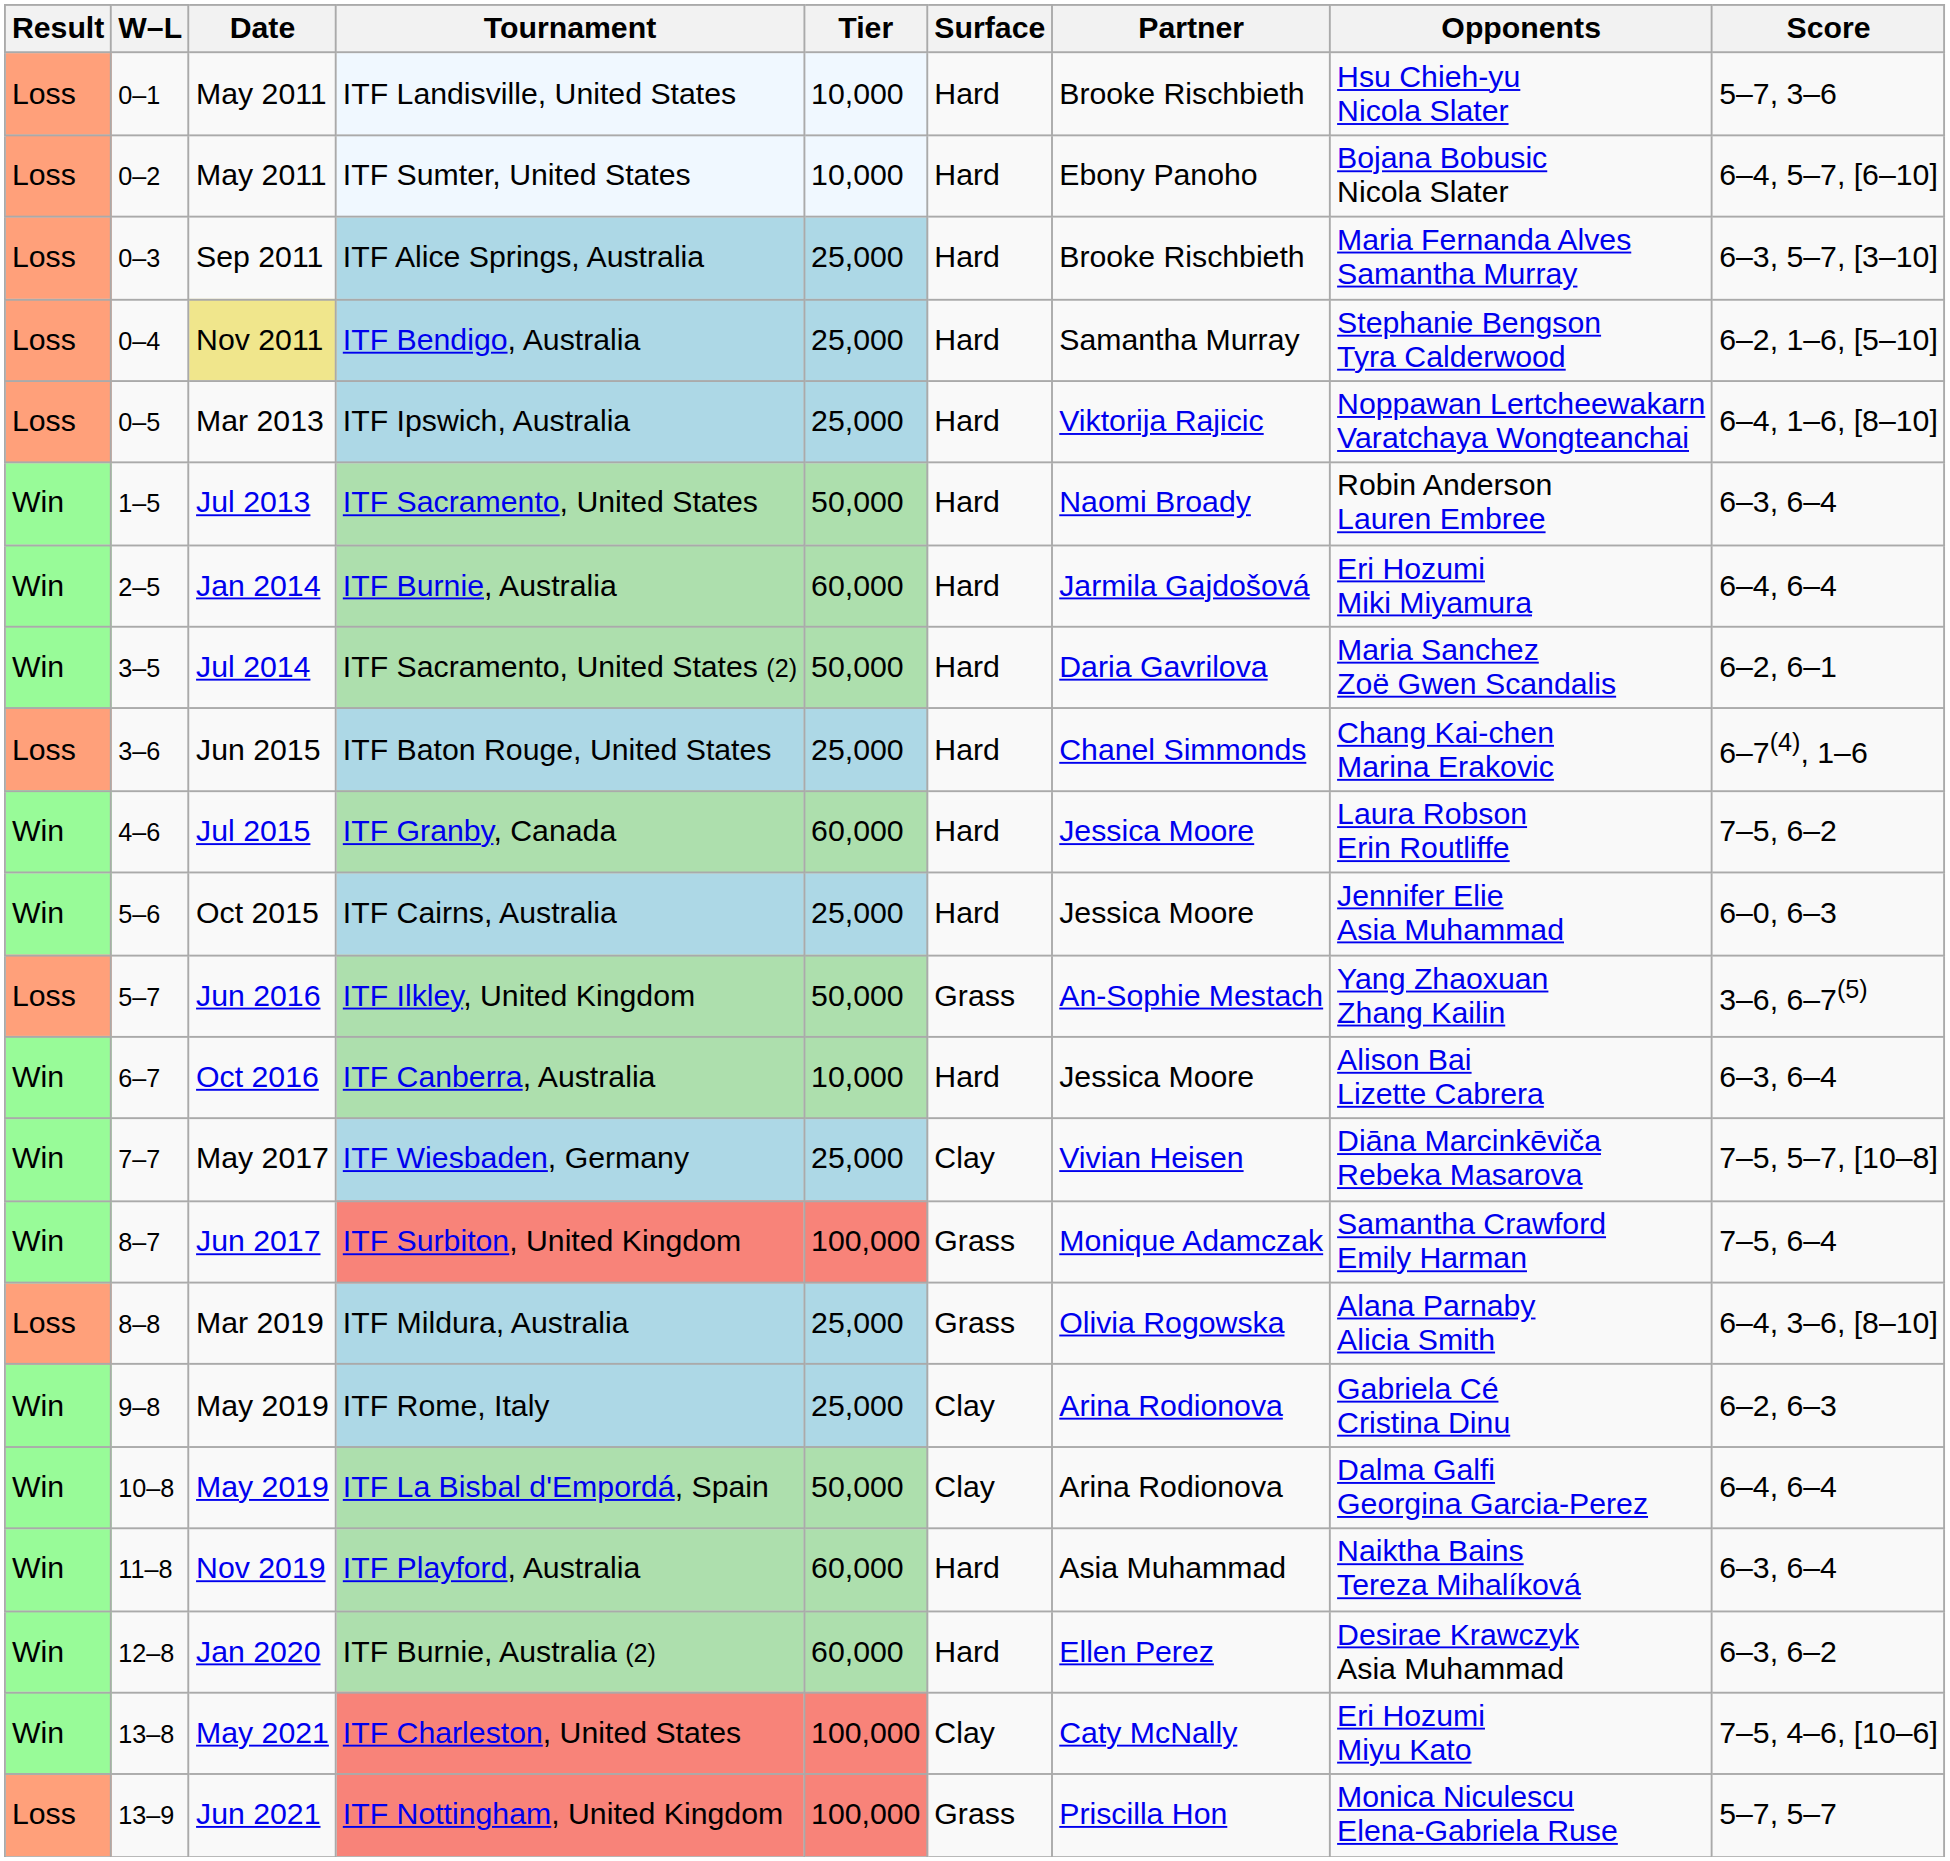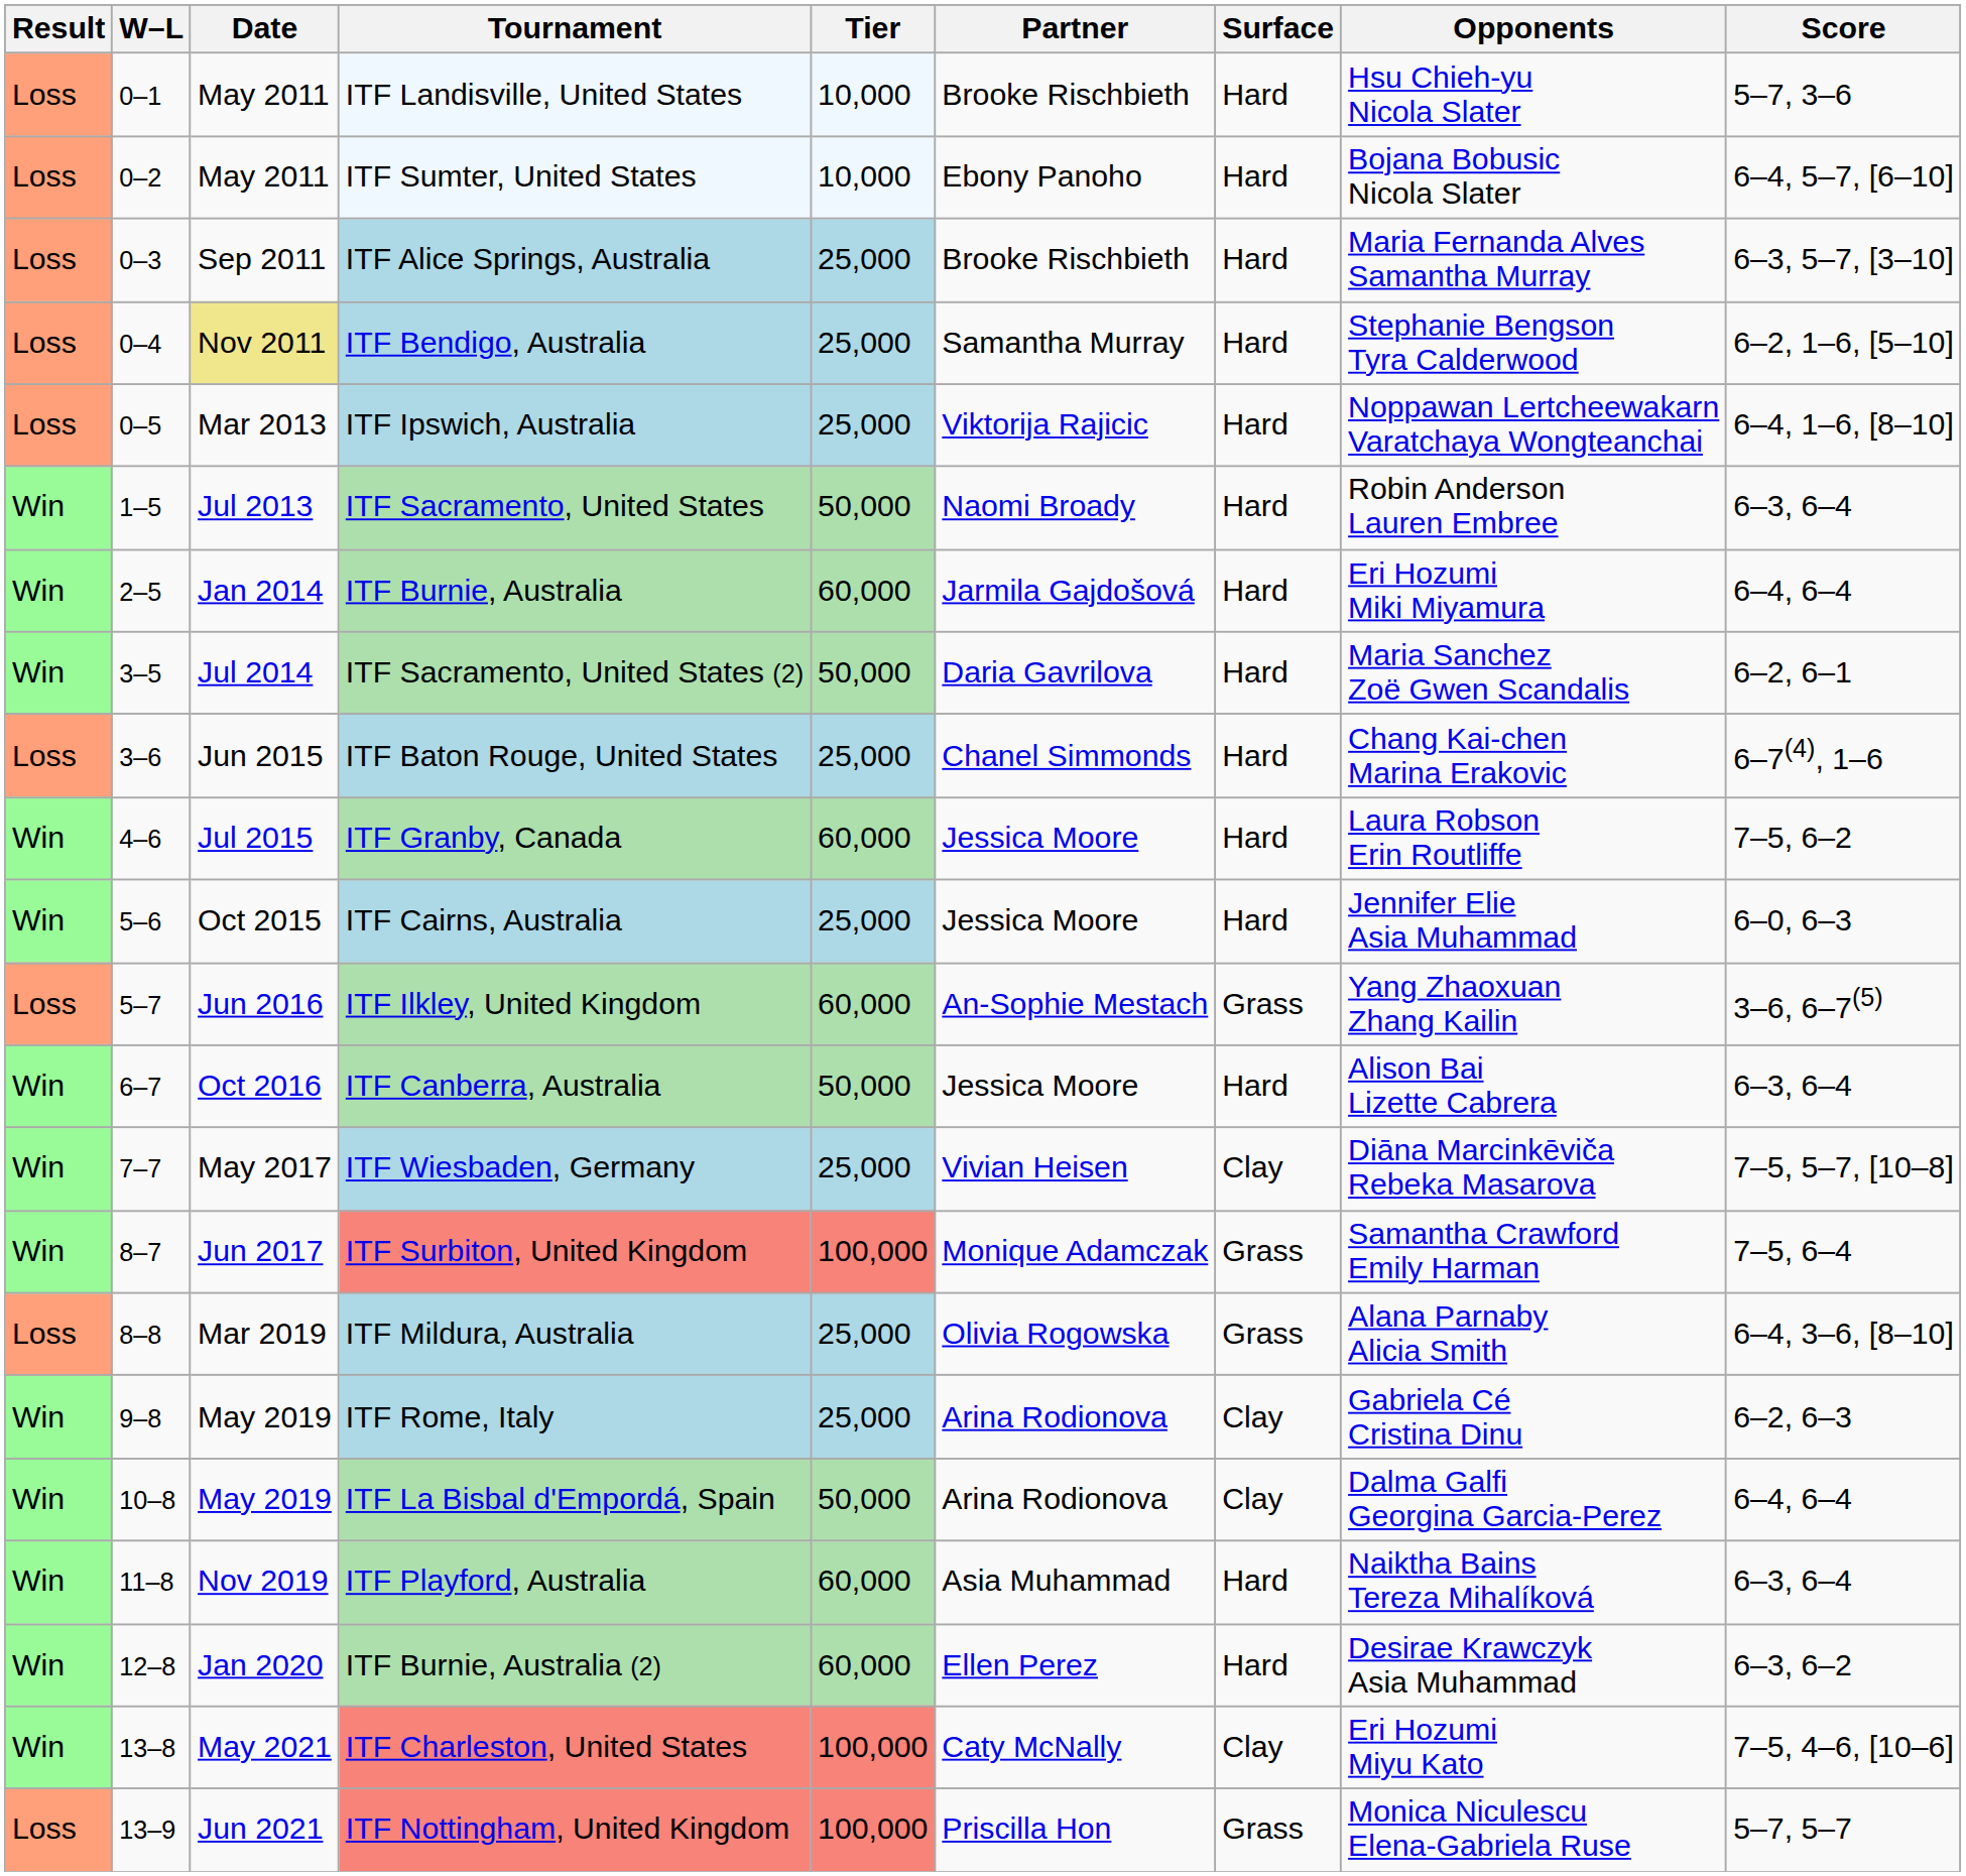 <table class="sortable wikitable">
 <tr>
 <th>Result</th>
 <th class="unsortable">W–L</th>
 <th>Date</th>
 <th>Tournament</th>
 <th>Tier</th>
+<th>Partner</th>
 <th>Surface</th>
-<th>Partner</th>
 <th>Opponents</th>
 <th class="unsortable">Score</th>
 </tr>
 <tr>
 <td style="background:#ffa07a;">Loss</td>
 <td><small>0–1</small></td>
 <td>May 2011</td>
 <td style="background:#f0f8ff;">ITF Landisville, United States</td>
 <td style="background:#f0f8ff;">10,000</td>
+<td> Brooke Rischbieth</td>
 <td>Hard</td>
-<td> Brooke Rischbieth</td>
 <td> <a href='#'>Hsu Chieh-yu</a> <br>  <a href='#'>Nicola Slater</a></td>
 <td>5–7, 3–6</td>
 </tr>
 <tr>
 <td style="background:#ffa07a;">Loss</td>
 <td><small>0–2</small></td>
 <td>May 2011</td>
 <td style="background:#f0f8ff;">ITF Sumter, United States</td>
 <td style="background:#f0f8ff;">10,000</td>
+<td> Ebony Panoho</td>
 <td>Hard</td>
-<td> Ebony Panoho</td>
 <td> <a href='#'>Bojana Bobusic</a> <br>  Nicola Slater</td>
 <td>6–4, 5–7, [6–10]</td>
 </tr>
 <tr>
 <td style="background:#ffa07a;">Loss</td>
 <td><small>0–3</small></td>
 <td>Sep 2011</td>
 <td style="background:lightblue;">ITF Alice Springs, Australia</td>
 <td style="background:lightblue;">25,000</td>
+<td> Brooke Rischbieth</td>
 <td>Hard</td>
-<td> Brooke Rischbieth</td>
 <td> <a href='#'>Maria Fernanda Alves</a> <br>  <a href='#'>Samantha Murray</a></td>
 <td>6–3, 5–7, [3–10]</td>
 </tr>
 <tr>
 <td style="background:#ffa07a;">Loss</td>
 <td><small>0–4</small></td>
 <td style="background: khaki;">Nov 2011</td>
 <td style="background:lightblue;"><a href='#'>ITF Bendigo</a>, Australia</td>
 <td style="background:lightblue;">25,000</td>
+<td> Samantha Murray</td>
 <td>Hard</td>
-<td> Samantha Murray</td>
 <td> <a href='#'>Stephanie Bengson</a> <br>  <a href='#'>Tyra Calderwood</a></td>
 <td>6–2, 1–6, [5–10]</td>
 </tr>
 <tr>
 <td style="background:#ffa07a;">Loss</td>
 <td><small>0–5</small></td>
 <td>Mar 2013</td>
 <td style="background:lightblue;">ITF Ipswich, Australia</td>
 <td style="background:lightblue;">25,000</td>
+<td> <a href='#'>Viktorija Rajicic</a></td>
 <td>Hard</td>
-<td> <a href='#'>Viktorija Rajicic</a></td>
 <td> <a href='#'>Noppawan Lertcheewakarn</a> <br>  <a href='#'>Varatchaya Wongteanchai</a></td>
 <td>6–4, 1–6, [8–10]</td>
 </tr>
 <tr>
 <td style="background:#98fb98;">Win</td>
 <td><small>1–5</small></td>
 <td><a href='#'>Jul 2013</a></td>
 <td style="background:#addfad;"><a href='#'>ITF Sacramento</a>, United States</td>
 <td style="background:#addfad;">50,000</td>
+<td> <a href='#'>Naomi Broady</a></td>
 <td>Hard</td>
-<td> <a href='#'>Naomi Broady</a></td>
 <td> Robin Anderson <br>  <a href='#'>Lauren Embree</a></td>
 <td>6–3, 6–4</td>
 </tr>
 <tr>
 <td style="background:#98fb98;">Win</td>
 <td><small>2–5</small></td>
 <td><a href='#'>Jan 2014</a></td>
 <td style="background:#addfad;"><a href='#'>ITF Burnie</a>, Australia</td>
 <td style="background:#addfad;">60,000</td>
+<td> <a href='#'>Jarmila Gajdošová</a></td>
 <td>Hard</td>
-<td> <a href='#'>Jarmila Gajdošová</a></td>
 <td> <a href='#'>Eri Hozumi</a> <br>  <a href='#'>Miki Miyamura</a></td>
 <td>6–4, 6–4</td>
 </tr>
 <tr>
 <td style="background:#98fb98;">Win</td>
 <td><small>3–5</small></td>
 <td><a href='#'>Jul 2014</a></td>
 <td style="background:#addfad;">ITF Sacramento, United States <small>(2)</small></td>
 <td style="background:#addfad;">50,000</td>
+<td> <a href='#'>Daria Gavrilova</a></td>
 <td>Hard</td>
-<td> <a href='#'>Daria Gavrilova</a></td>
 <td> <a href='#'>Maria Sanchez</a> <br>  <a href='#'>Zoë Gwen Scandalis</a></td>
 <td>6–2, 6–1</td>
 </tr>
 <tr>
 <td style="background:#ffa07a;">Loss</td>
 <td><small>3–6</small></td>
 <td>Jun 2015</td>
 <td style="background:lightblue;">ITF Baton Rouge, United States</td>
 <td style="background:lightblue;">25,000</td>
+<td> <a href='#'>Chanel Simmonds</a></td>
 <td>Hard</td>
-<td> <a href='#'>Chanel Simmonds</a></td>
 <td> <a href='#'>Chang Kai-chen</a> <br>  <a href='#'>Marina Erakovic</a></td>
 <td>6–7<sup>(4)</sup>, 1–6</td>
 </tr>
 <tr>
 <td style="background:#98fb98;">Win</td>
 <td><small>4–6</small></td>
 <td><a href='#'>Jul 2015</a></td>
 <td style="background:#addfad;"><a href='#'>ITF Granby</a>, Canada</td>
 <td style="background:#addfad;">60,000</td>
+<td> <a href='#'>Jessica Moore</a></td>
 <td>Hard</td>
-<td> <a href='#'>Jessica Moore</a></td>
 <td> <a href='#'>Laura Robson</a> <br>  <a href='#'>Erin Routliffe</a></td>
 <td>7–5, 6–2</td>
 </tr>
 <tr>
 <td style="background:#98fb98;">Win</td>
 <td><small>5–6</small></td>
 <td>Oct 2015</td>
 <td style="background:lightblue;">ITF Cairns, Australia</td>
 <td style="background:lightblue;">25,000</td>
+<td> Jessica Moore</td>
 <td>Hard</td>
-<td> Jessica Moore</td>
 <td> <a href='#'>Jennifer Elie</a> <br>  <a href='#'>Asia Muhammad</a></td>
 <td>6–0, 6–3</td>
 </tr>
 <tr>
 <td style="background:#ffa07a;">Loss</td>
 <td><small>5–7</small></td>
 <td><a href='#'>Jun 2016</a></td>
 <td style="background:#addfad;"><a href='#'>ITF Ilkley</a>, United Kingdom</td>
-<td style="background:#addfad;">50,000</td>
+<td style="background:#addfad;">60,000</td>
+<td> <a href='#'>An-Sophie Mestach</a></td>
 <td>Grass</td>
-<td> <a href='#'>An-Sophie Mestach</a></td>
 <td> <a href='#'>Yang Zhaoxuan</a> <br>  <a href='#'>Zhang Kailin</a></td>
 <td>3–6, 6–7<sup>(5)</sup></td>
 </tr>
 <tr>
 <td style="background:#98fb98;">Win</td>
 <td><small>6–7</small></td>
 <td><a href='#'>Oct 2016</a></td>
 <td style="background:#addfad;"><a href='#'>ITF Canberra</a>, Australia</td>
-<td style="background:#addfad;">10,000</td>
+<td style="background:#addfad;">50,000</td>
+<td> Jessica Moore</td>
 <td>Hard</td>
-<td> Jessica Moore</td>
 <td> <a href='#'>Alison Bai</a> <br>  <a href='#'>Lizette Cabrera</a></td>
 <td>6–3, 6–4</td>
 </tr>
 <tr>
 <td style="background:#98fb98;">Win</td>
 <td><small>7–7</small></td>
 <td>May 2017</td>
 <td style="background:lightblue;"><a href='#'>ITF Wiesbaden</a>, Germany</td>
 <td style="background:lightblue;">25,000</td>
+<td> <a href='#'>Vivian Heisen</a></td>
 <td>Clay</td>
-<td> <a href='#'>Vivian Heisen</a></td>
 <td> <a href='#'>Diāna Marcinkēviča</a> <br>  <a href='#'>Rebeka Masarova</a></td>
 <td>7–5, 5–7, [10–8]</td>
 </tr>
 <tr>
 <td style="background:#98fb98;">Win</td>
 <td><small>8–7</small></td>
 <td><a href='#'>Jun 2017</a></td>
 <td style="background:#f88379;"><a href='#'>ITF Surbiton</a>, United Kingdom</td>
 <td style="background:#f88379;">100,000</td>
+<td> <a href='#'>Monique Adamczak</a></td>
 <td>Grass</td>
-<td> <a href='#'>Monique Adamczak</a></td>
 <td> <a href='#'>Samantha Crawford</a> <br>  <a href='#'>Emily Harman</a></td>
 <td>7–5, 6–4</td>
 </tr>
 <tr>
 <td style="background:#ffa07a;">Loss</td>
 <td><small>8–8</small></td>
 <td>Mar 2019</td>
 <td style="background:lightblue;">ITF Mildura, Australia</td>
 <td style="background:lightblue;">25,000</td>
+<td> <a href='#'>Olivia Rogowska</a></td>
 <td>Grass</td>
-<td> <a href='#'>Olivia Rogowska</a></td>
 <td> <a href='#'>Alana Parnaby</a> <br>  <a href='#'>Alicia Smith</a></td>
 <td>6–4, 3–6, [8–10]</td>
 </tr>
 <tr>
 <td style="background:#98fb98;">Win</td>
 <td><small>9–8</small></td>
 <td>May 2019</td>
 <td style="background:lightblue;">ITF Rome, Italy</td>
 <td style="background:lightblue;">25,000</td>
+<td> <a href='#'>Arina Rodionova</a></td>
 <td>Clay</td>
-<td> <a href='#'>Arina Rodionova</a></td>
 <td> <a href='#'>Gabriela Cé</a> <br>  <a href='#'>Cristina Dinu</a></td>
 <td>6–2, 6–3</td>
 </tr>
 <tr>
 <td style="background:#98fb98;">Win</td>
 <td><small>10–8</small></td>
 <td><a href='#'>May 2019</a></td>
 <td style="background:#addfad;"><a href='#'>ITF La Bisbal d'Empordá</a>, Spain</td>
 <td style="background:#addfad;">50,000</td>
+<td> Arina Rodionova</td>
 <td>Clay</td>
-<td> Arina Rodionova</td>
 <td> <a href='#'>Dalma Galfi</a> <br>  <a href='#'>Georgina Garcia-Perez</a></td>
 <td>6–4, 6–4</td>
 </tr>
 <tr>
 <td style="background:#98fb98;">Win</td>
 <td><small>11–8</small></td>
 <td><a href='#'>Nov 2019</a></td>
 <td style="background:#addfad;"><a href='#'>ITF Playford</a>, Australia</td>
 <td style="background:#addfad;">60,000</td>
+<td> Asia Muhammad</td>
 <td>Hard</td>
-<td> Asia Muhammad</td>
 <td> <a href='#'>Naiktha Bains</a> <br>  <a href='#'>Tereza Mihalíková</a></td>
 <td>6–3, 6–4</td>
 </tr>
 <tr>
 <td style="background:#98fb98;">Win</td>
 <td><small>12–8</small></td>
 <td><a href='#'>Jan 2020</a></td>
 <td style="background:#addfad;">ITF Burnie, Australia <small>(2)</small></td>
 <td style="background:#addfad;">60,000</td>
+<td> <a href='#'>Ellen Perez</a></td>
 <td>Hard</td>
-<td> <a href='#'>Ellen Perez</a></td>
 <td> <a href='#'>Desirae Krawczyk</a> <br>  Asia Muhammad</td>
 <td>6–3, 6–2</td>
 </tr>
 <tr>
 <td style="background:#98fb98;">Win</td>
 <td><small>13–8</small></td>
 <td><a href='#'>May 2021</a></td>
 <td style="background:#f88379;"><a href='#'>ITF Charleston</a>, United States</td>
 <td style="background:#f88379;">100,000</td>
+<td> <a href='#'>Caty McNally</a></td>
 <td>Clay</td>
-<td> <a href='#'>Caty McNally</a></td>
 <td> <a href='#'>Eri Hozumi</a> <br>  <a href='#'>Miyu Kato</a></td>
 <td>7–5, 4–6, [10–6]</td>
 </tr>
 <tr>
 <td style="background:#ffa07a;">Loss</td>
 <td><small>13–9</small></td>
 <td><a href='#'>Jun 2021</a></td>
 <td style="background:#f88379;"><a href='#'>ITF Nottingham</a>, United Kingdom</td>
 <td style="background:#f88379;">100,000</td>
+<td> <a href='#'>Priscilla Hon</a></td>
 <td>Grass</td>
-<td> <a href='#'>Priscilla Hon</a></td>
 <td> <a href='#'>Monica Niculescu</a> <br>  <a href='#'>Elena-Gabriela Ruse</a></td>
 <td>5–7, 5–7</td>
 </tr>
 </table>
